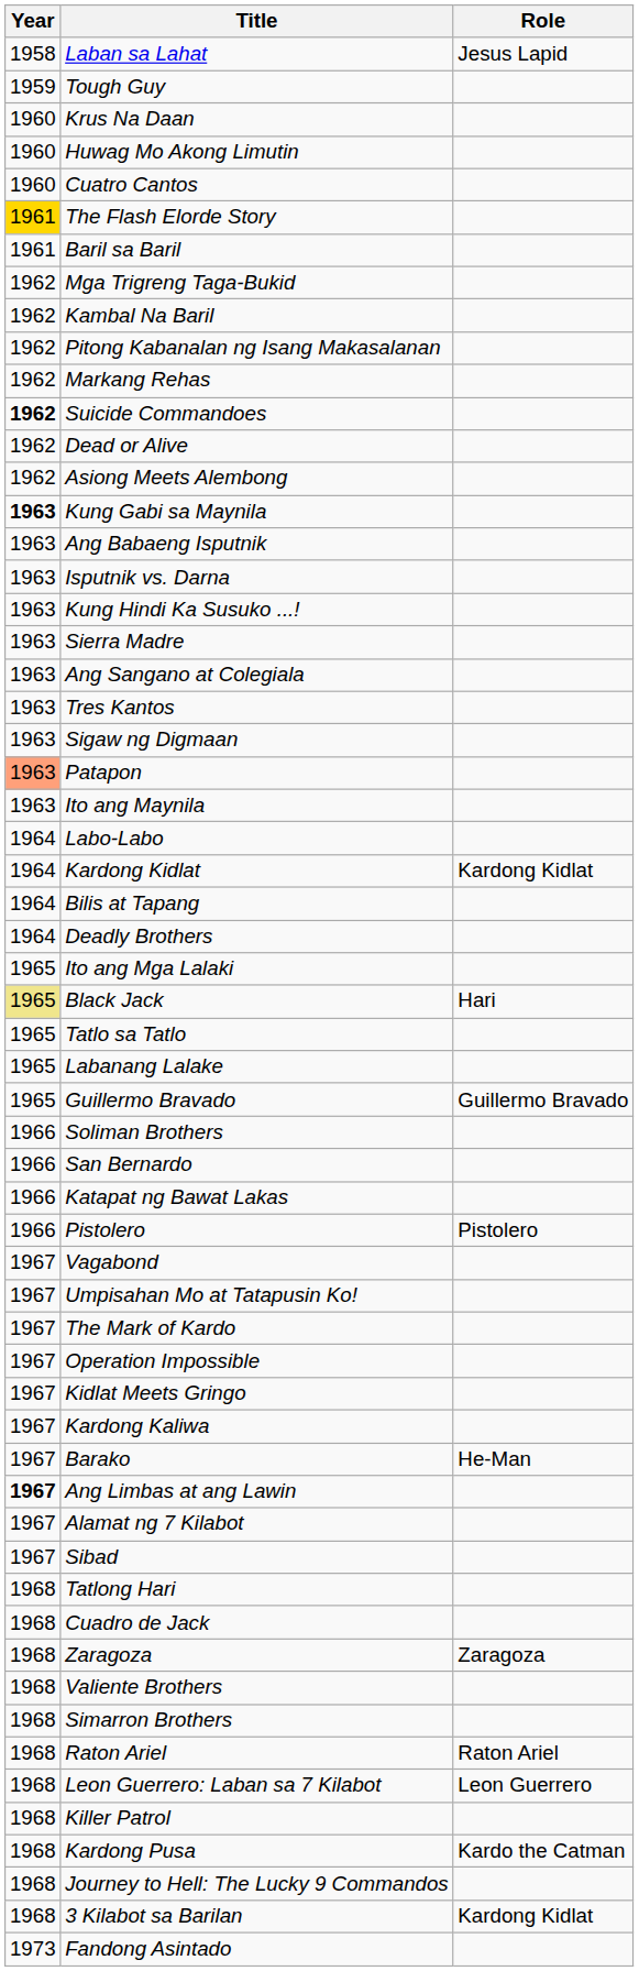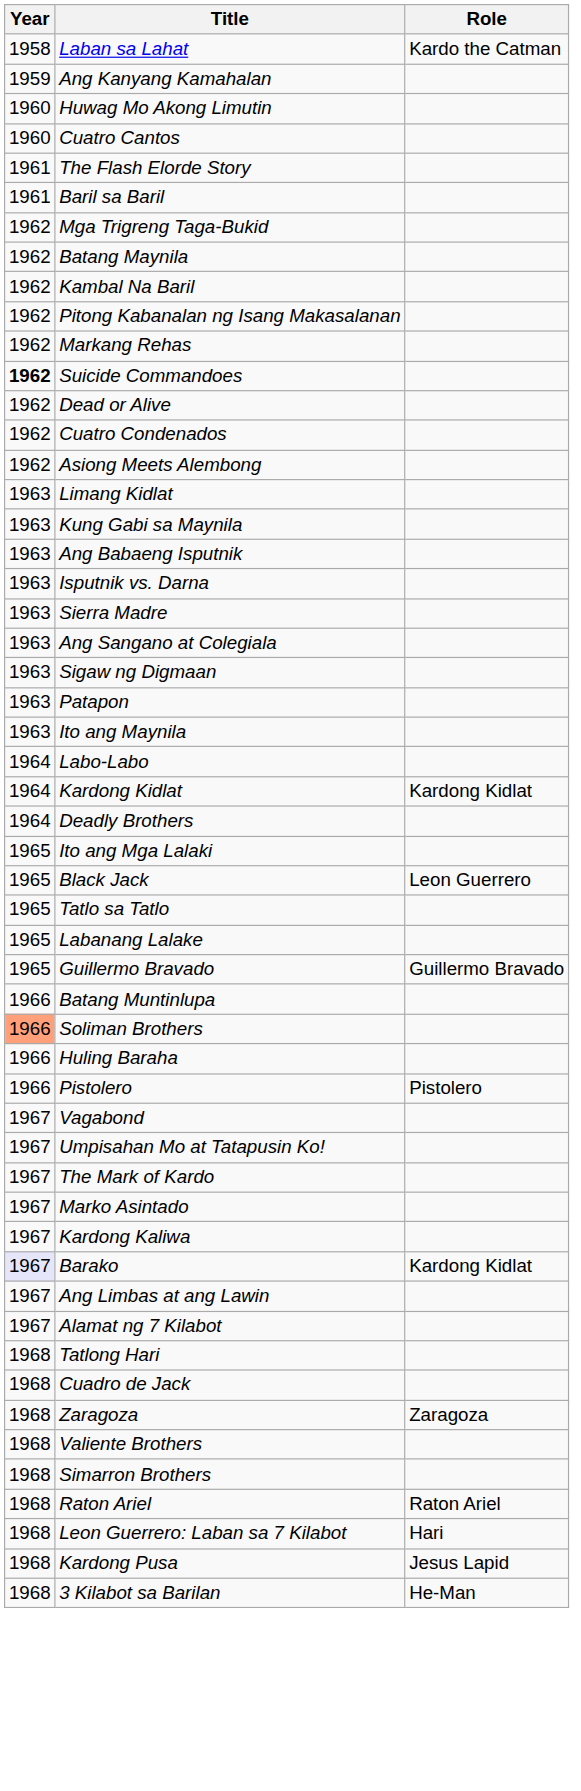 <table class="wikitable">
 <tr>
 <th>Year</th>
 <th>Title</th>
 <th>Role</th>
 </tr>
 <tr>
 <td>1958</td>
 <td><em><a href='#'>Laban sa Lahat</a></em></td>
-<td>Jesus Lapid</td>
+<td>Kardo the Catman</td>
 </tr>
 <tr>
 <td>1959</td>
-<td><em>Tough Guy</em></td>
-<td></td>
-</tr>
-<tr>
-<td>1960</td>
-<td><em>Krus Na Daan</em></td>
+<td><em>Ang Kanyang Kamahalan</em></td>
 <td></td>
 </tr>
 <tr>
 <td>1960</td>
 <td><em>Huwag Mo Akong Limutin</em></td>
 <td></td>
 </tr>
 <tr>
 <td>1960</td>
 <td><em>Cuatro Cantos</em></td>
 <td></td>
 </tr>
 <tr>
-<td style="background: gold;">1961</td>
+<td>1961</td>
 <td><em>The Flash Elorde Story</em></td>
 <td></td>
 </tr>
 <tr>
 <td>1961</td>
 <td><em>Baril sa Baril</em></td>
 <td></td>
 </tr>
 <tr>
 <td>1962</td>
 <td><em>Mga Trigreng Taga-Bukid</em></td>
+<td></td>
+</tr>
+<tr>
+<td>1962</td>
+<td><em>Batang Maynila</em></td>
 <td></td>
 </tr>
 <tr>
 <td>1962</td>
 <td><em>Kambal Na Baril</em></td>
 <td></td>
 </tr>
 <tr>
 <td>1962</td>
 <td><em>Pitong Kabanalan ng Isang Makasalanan</em></td>
 <td></td>
 </tr>
 <tr>
 <td>1962</td>
 <td><em>Markang Rehas</em></td>
 <td></td>
 </tr>
 <tr>
 <td><strong>1962</strong></td>
 <td><em>Suicide Commandoes</em></td>
 <td></td>
 </tr>
 <tr>
 <td>1962</td>
 <td><em>Dead or Alive</em></td>
 <td></td>
 </tr>
 <tr>
 <td>1962</td>
+<td><em>Cuatro Condenados</em></td>
+<td></td>
+</tr>
+<tr>
+<td>1962</td>
 <td><em>Asiong Meets Alembong</em></td>
 <td></td>
 </tr>
 <tr>
-<td><strong>1963</strong></td>
+<td>1963</td>
+<td><em>Limang Kidlat</em></td>
+<td></td>
+</tr>
+<tr>
+<td>1963</td>
 <td><em>Kung Gabi sa Maynila</em></td>
 <td></td>
 </tr>
 <tr>
 <td>1963</td>
 <td><em>Ang Babaeng Isputnik</em></td>
 <td></td>
 </tr>
 <tr>
 <td>1963</td>
 <td><em>Isputnik vs. Darna</em></td>
 <td></td>
 </tr>
 <tr>
 <td>1963</td>
-<td><em>Kung Hindi Ka Susuko ...!</em></td>
-<td></td>
-</tr>
-<tr>
-<td>1963</td>
 <td><em>Sierra Madre</em></td>
 <td></td>
 </tr>
 <tr>
 <td>1963</td>
 <td><em>Ang Sangano at Colegiala</em></td>
 <td></td>
 </tr>
 <tr>
 <td>1963</td>
-<td><em>Tres Kantos</em></td>
+<td><em>Sigaw ng Digmaan</em></td>
 <td></td>
 </tr>
 <tr>
 <td>1963</td>
-<td><em>Sigaw ng Digmaan</em></td>
-<td></td>
-</tr>
-<tr>
-<td style="background: lightsalmon;">1963</td>
 <td><em>Patapon</em></td>
 <td></td>
 </tr>
 <tr>
 <td>1963</td>
 <td><em>Ito ang Maynila</em></td>
 <td></td>
 </tr>
 <tr>
 <td>1964</td>
 <td><em>Labo-Labo</em></td>
 <td></td>
 </tr>
 <tr>
 <td>1964</td>
 <td><em>Kardong Kidlat</em></td>
 <td>Kardong Kidlat</td>
 </tr>
 <tr>
 <td>1964</td>
-<td><em>Bilis at Tapang</em></td>
-<td></td>
-</tr>
-<tr>
-<td>1964</td>
 <td><em>Deadly Brothers</em></td>
 <td></td>
 </tr>
 <tr>
 <td>1965</td>
 <td><em>Ito ang Mga Lalaki</em></td>
 <td></td>
 </tr>
 <tr>
-<td style="background: khaki;">1965</td>
+<td>1965</td>
 <td><em>Black Jack</em></td>
-<td>Hari</td>
+<td>Leon Guerrero</td>
 </tr>
 <tr>
 <td>1965</td>
 <td><em>Tatlo sa Tatlo</em></td>
 <td></td>
 </tr>
 <tr>
 <td>1965</td>
 <td><em>Labanang Lalake</em></td>
 <td></td>
 </tr>
 <tr>
 <td>1965</td>
 <td><em>Guillermo Bravado</em></td>
 <td>Guillermo Bravado</td>
 </tr>
 <tr>
 <td>1966</td>
+<td><em>Batang Muntinlupa</em></td>
+<td></td>
+</tr>
+<tr>
+<td style="background: lightsalmon;">1966</td>
 <td><em>Soliman Brothers</em></td>
 <td></td>
 </tr>
 <tr>
 <td>1966</td>
-<td><em>San Bernardo</em></td>
-<td></td>
-</tr>
-<tr>
-<td>1966</td>
-<td><em>Katapat ng Bawat Lakas</em></td>
+<td><em>Huling Baraha</em></td>
 <td></td>
 </tr>
 <tr>
 <td>1966</td>
 <td><em>Pistolero</em></td>
 <td>Pistolero</td>
 </tr>
 <tr>
 <td>1967</td>
 <td><em>Vagabond</em></td>
 <td></td>
 </tr>
 <tr>
 <td>1967</td>
 <td><em>Umpisahan Mo at Tatapusin Ko!</em></td>
 <td></td>
 </tr>
 <tr>
 <td>1967</td>
 <td><em>The Mark of Kardo</em></td>
 <td></td>
 </tr>
 <tr>
 <td>1967</td>
-<td><em>Operation Impossible</em></td>
-<td></td>
-</tr>
-<tr>
-<td>1967</td>
-<td><em>Kidlat Meets Gringo</em></td>
+<td><em>Marko Asintado</em></td>
 <td></td>
 </tr>
 <tr>
 <td>1967</td>
 <td><em>Kardong Kaliwa</em></td>
 <td></td>
 </tr>
 <tr>
-<td>1967</td>
+<td style="background: lavender;">1967</td>
 <td><em>Barako</em></td>
-<td>He-Man</td>
+<td>Kardong Kidlat</td>
 </tr>
 <tr>
-<td><strong>1967</strong></td>
+<td>1967</td>
 <td><em>Ang Limbas at ang Lawin</em></td>
 <td></td>
 </tr>
 <tr>
 <td>1967</td>
 <td><em>Alamat ng 7 Kilabot</em></td>
-<td></td>
-</tr>
-<tr>
-<td>1967</td>
-<td><em>Sibad</em></td>
 <td></td>
 </tr>
 <tr>
 <td>1968</td>
 <td><em>Tatlong Hari</em></td>
 <td></td>
 </tr>
 <tr>
 <td>1968</td>
 <td><em>Cuadro de Jack</em></td>
 <td></td>
 </tr>
 <tr>
 <td>1968</td>
 <td><em>Zaragoza</em></td>
 <td>Zaragoza</td>
 </tr>
 <tr>
 <td>1968</td>
 <td><em>Valiente Brothers</em></td>
 <td></td>
 </tr>
 <tr>
 <td>1968</td>
 <td><em>Simarron Brothers</em></td>
 <td></td>
 </tr>
 <tr>
 <td>1968</td>
 <td><em>Raton Ariel</em></td>
 <td>Raton Ariel</td>
 </tr>
 <tr>
 <td>1968</td>
 <td><em>Leon Guerrero: Laban sa 7 Kilabot</em></td>
-<td>Leon Guerrero</td>
-</tr>
-<tr>
-<td>1968</td>
-<td><em>Killer Patrol</em></td>
-<td></td>
+<td>Hari</td>
 </tr>
 <tr>
 <td>1968</td>
 <td><em>Kardong Pusa</em></td>
-<td>Kardo the Catman</td>
-</tr>
-<tr>
-<td>1968</td>
-<td><em>Journey to Hell: The Lucky 9 Commandos</em></td>
-<td></td>
+<td>Jesus Lapid</td>
 </tr>
 <tr>
 <td>1968</td>
 <td><em>3 Kilabot sa Barilan</em></td>
-<td>Kardong Kidlat</td>
-</tr>
-<tr>
-<td>1973</td>
-<td><em>Fandong Asintado</em></td>
-<td></td>
+<td>He-Man</td>
 </tr>
 </table>
